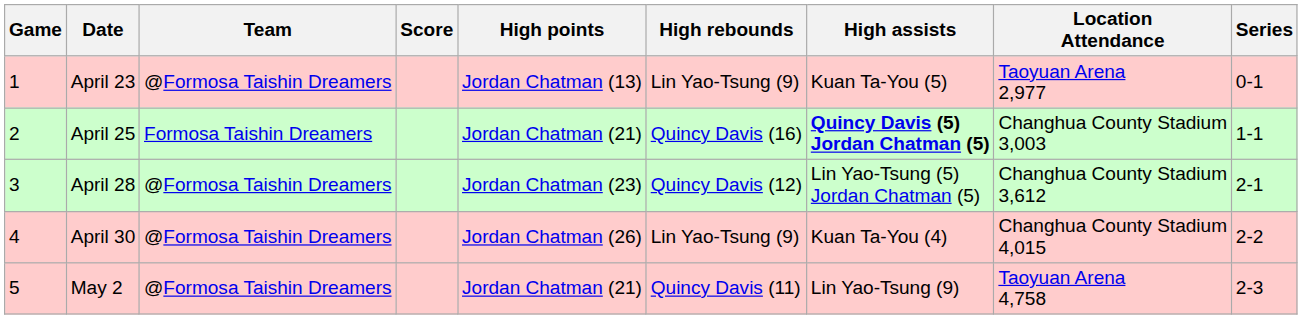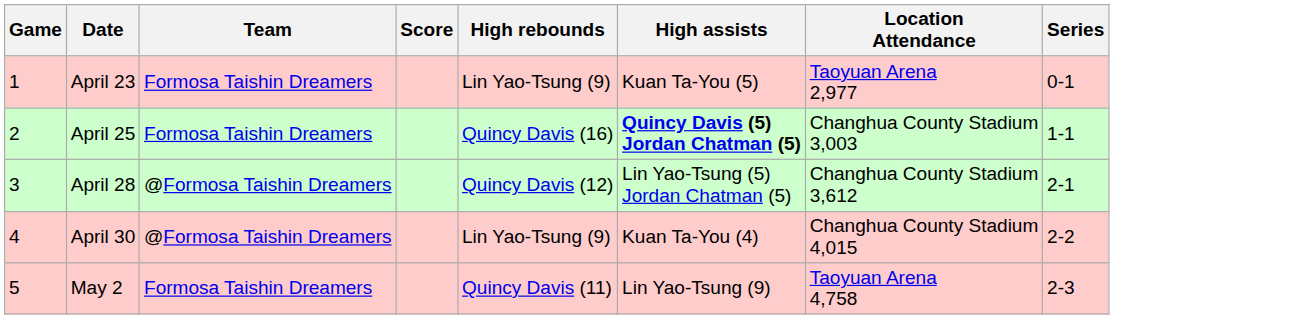 <table class="wikitable">
 <tr>
 <th>Game</th>
 <th>Date</th>
 <th>Team</th>
 <th>Score</th>
-<th>High points</th>
 <th>High rebounds</th>
 <th>High assists</th>
 <th>Location<br>Attendance</th>
 <th>Series</th>
 </tr>
 <tr style="background:#fcc">
 <td>1</td>
 <td>April 23</td>
-<td>@<a href='#'>Formosa Taishin Dreamers</a></td>
+<td><a href='#'>Formosa Taishin Dreamers</a></td>
 <td></td>
-<td><a href='#'>Jordan Chatman</a> (13)</td>
 <td>Lin Yao-Tsung (9)</td>
 <td>Kuan Ta-You (5)</td>
 <td><a href='#'>Taoyuan Arena</a><br>2,977</td>
 <td>0-1</td>
 </tr>
 <tr style="background:#cfc;">
 <td>2</td>
 <td>April 25</td>
 <td><a href='#'>Formosa Taishin Dreamers</a></td>
 <td></td>
-<td><a href='#'>Jordan Chatman</a> (21)</td>
 <td><a href='#'>Quincy Davis</a> (16)</td>
 <td><strong><a href='#'>Quincy Davis</a> (5)<br><a href='#'>Jordan Chatman</a> (5)</strong></td>
 <td>Changhua County Stadium<br>3,003</td>
 <td>1-1</td>
 </tr>
 <tr style="background:#cfc;">
 <td>3</td>
 <td>April 28</td>
 <td>@<a href='#'>Formosa Taishin Dreamers</a></td>
 <td></td>
-<td><a href='#'>Jordan Chatman</a> (23)</td>
 <td><a href='#'>Quincy Davis</a> (12)</td>
 <td>Lin Yao-Tsung (5)<br><a href='#'>Jordan Chatman</a> (5)</td>
 <td>Changhua County Stadium<br>3,612</td>
 <td>2-1</td>
 </tr>
 <tr style="background:#fcc">
 <td>4</td>
 <td>April 30</td>
 <td>@<a href='#'>Formosa Taishin Dreamers</a></td>
 <td></td>
-<td><a href='#'>Jordan Chatman</a> (26)</td>
 <td>Lin Yao-Tsung (9)</td>
 <td>Kuan Ta-You (4)</td>
 <td>Changhua County Stadium<br>4,015</td>
 <td>2-2</td>
 </tr>
 <tr style="background:#fcc">
 <td>5</td>
 <td>May 2</td>
-<td>@<a href='#'>Formosa Taishin Dreamers</a></td>
+<td><a href='#'>Formosa Taishin Dreamers</a></td>
 <td></td>
-<td><a href='#'>Jordan Chatman</a> (21)</td>
 <td><a href='#'>Quincy Davis</a> (11)</td>
 <td>Lin Yao-Tsung (9)</td>
 <td><a href='#'>Taoyuan Arena</a><br>4,758</td>
 <td>2-3</td>
 </tr>
 </table>
